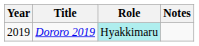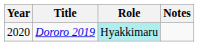 <table class="wikitable">
 <tr>
 <th>Year</th>
 <th>Title</th>
 <th>Role</th>
 <th>Notes</th>
 </tr>
 <tr>
-<td>2019</td>
+<td>2020</td>
 <td><em><a href='#'>Dororo 2019</a></em></td>
 <td style="background: paleturquoise;">Hyakkimaru</td>
 <td></td>
 </tr>
 </table>
